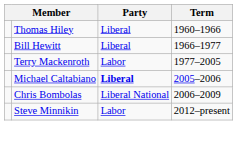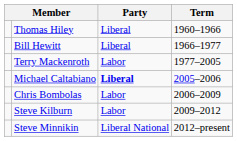 <table class="wikitable">
 <tr>
 <th colspan="2">Member</th>
 <th>Party</th>
 <th>Term</th>
 </tr>
 <tr>
 <td> </td>
 <td><a href='#'>Thomas Hiley</a></td>
 <td><a href='#'>Liberal</a></td>
 <td>1960–1966</td>
 </tr>
 <tr>
 <td> </td>
 <td><a href='#'>Bill Hewitt</a></td>
 <td><a href='#'>Liberal</a></td>
 <td>1966–1977</td>
 </tr>
 <tr>
 <td> </td>
 <td><a href='#'>Terry Mackenroth</a></td>
 <td><a href='#'>Labor</a></td>
 <td>1977–2005</td>
 </tr>
 <tr>
 <td> </td>
 <td><a href='#'>Michael Caltabiano</a></td>
 <td><strong><a href='#'>Liberal</a></strong></td>
 <td><a href='#'>2005</a>–2006</td>
 </tr>
 <tr>
 <td> </td>
 <td><a href='#'>Chris Bombolas</a></td>
-<td><a href='#'>Liberal National</a></td>
+<td><a href='#'>Labor</a></td>
 <td>2006–2009</td>
 </tr>
 <tr>
 <td> </td>
+<td><a href='#'>Steve Kilburn</a></td>
+<td><a href='#'>Labor</a></td>
+<td>2009–2012</td>
+</tr>
+<tr>
+<td> </td>
 <td><a href='#'>Steve Minnikin</a></td>
-<td><a href='#'>Labor</a></td>
+<td><a href='#'>Liberal National</a></td>
 <td>2012–present</td>
 </tr>
 </table>
